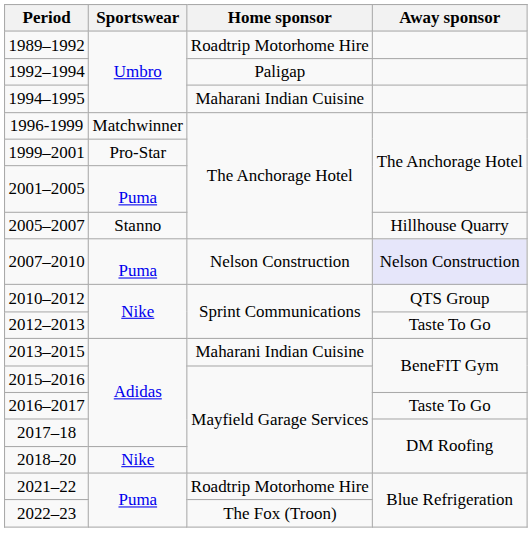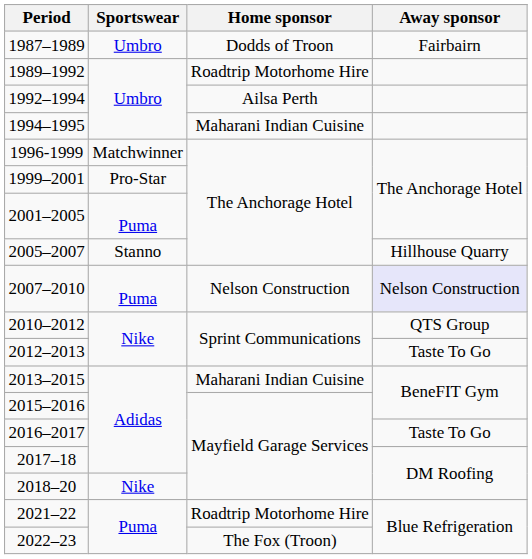 <table class="wikitable" style="text-align: center">
 <tr>
 <th>Period</th>
 <th>Sportswear</th>
 <th>Home sponsor</th>
 <th>Away sponsor</th>
+</tr>
+<tr>
+<td>1987–1989</td>
+<td> <a href='#'>Umbro</a></td>
+<td>Dodds of Troon</td>
+<td>Fairbairn</td>
 </tr>
 <tr>
 <td>1989–1992</td>
 <td rowspan=3> <a href='#'>Umbro</a></td>
 <td>Roadtrip Motorhome Hire</td>
 <td></td>
 </tr>
 <tr>
 <td>1992–1994</td>
-<td>Paligap</td>
+<td>Ailsa Perth</td>
 <td></td>
 </tr>
 <tr>
 <td>1994–1995</td>
 <td>Maharani Indian Cuisine</td>
 <td></td>
 </tr>
 <tr>
 <td>1996-1999</td>
 <td> Matchwinner</td>
 <td rowspan=4>The Anchorage Hotel</td>
 <td rowspan=3>The Anchorage Hotel</td>
 </tr>
 <tr>
 <td>1999–2001</td>
 <td> Pro-Star</td>
 </tr>
 <tr>
 <td>2001–2005</td>
 <td><br> <a href='#'>Puma</a></td>
 </tr>
 <tr>
 <td>2005–2007</td>
 <td> Stanno</td>
 <td>Hillhouse Quarry</td>
 </tr>
 <tr>
 <td>2007–2010</td>
 <td><br> <a href='#'>Puma</a></td>
 <td>Nelson Construction</td>
 <td style="background: lavender;">Nelson Construction</td>
 </tr>
 <tr>
 <td>2010–2012</td>
 <td rowspan=2> <a href='#'>Nike</a></td>
 <td rowspan=2>Sprint Communications</td>
 <td>QTS Group</td>
 </tr>
 <tr>
 <td>2012–2013</td>
 <td>Taste To Go</td>
 </tr>
 <tr>
 <td>2013–2015</td>
 <td rowspan=4> <a href='#'>Adidas</a></td>
 <td>Maharani Indian Cuisine</td>
 <td rowspan=2>BeneFIT Gym</td>
 </tr>
 <tr>
 <td>2015–2016</td>
 <td rowspan=4>Mayfield Garage Services</td>
 </tr>
 <tr>
 <td>2016–2017</td>
 <td>Taste To Go</td>
 </tr>
 <tr>
 <td>2017–18</td>
 <td rowspan=2>DM Roofing</td>
 </tr>
 <tr>
 <td>2018–20</td>
 <td> <a href='#'>Nike</a></td>
 </tr>
 <tr>
 <td>2021–22</td>
 <td rowspan=2> <a href='#'>Puma</a></td>
 <td>Roadtrip Motorhome Hire</td>
 <td rowspan=2>Blue Refrigeration</td>
 </tr>
 <tr>
 <td>2022–23</td>
 <td>The Fox (Troon)</td>
 </tr>
 </table>
